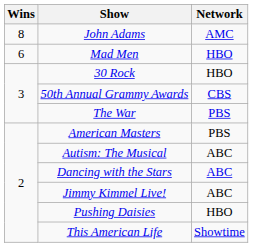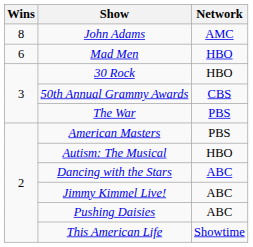 <table class="wikitable sortable" style="text-align: center; max-width:29em">
 <tr>
 <th scope="col">Wins</th>
 <th scope="col">Show</th>
 <th scope="col">Network</th>
 </tr>
 <tr>
 <td scope="row">8</td>
 <td><em><a href='#'>John Adams</a></em></td>
 <td><a href='#'>AMC</a></td>
 </tr>
 <tr>
 <td scope="row">6</td>
 <td><em><a href='#'>Mad Men</a></em></td>
 <td><a href='#'>HBO</a></td>
 </tr>
 <tr>
 <td scope="row" rowspan="3">3</td>
 <td><em><a href='#'>30 Rock</a></em></td>
 <td>HBO</td>
 </tr>
 <tr>
 <td><em><a href='#'>50th Annual Grammy Awards</a></em></td>
 <td><a href='#'>CBS</a></td>
 </tr>
 <tr>
 <td data-sort-value="War"><em><a href='#'>The War</a></em></td>
 <td><a href='#'>PBS</a></td>
 </tr>
 <tr>
 <td scope="row" rowspan="6">2</td>
 <td><em><a href='#'>American Masters</a></em></td>
 <td>PBS</td>
 </tr>
 <tr>
 <td><em><a href='#'>Autism: The Musical</a></em></td>
-<td>ABC</td>
+<td>HBO</td>
 </tr>
 <tr>
 <td><em><a href='#'>Dancing with the Stars</a></em></td>
 <td><a href='#'>ABC</a></td>
 </tr>
 <tr>
 <td><em><a href='#'>Jimmy Kimmel Live!</a></em></td>
 <td>ABC</td>
 </tr>
 <tr>
 <td><em><a href='#'>Pushing Daisies</a></em></td>
-<td>HBO</td>
+<td>ABC</td>
 </tr>
 <tr>
 <td><em><a href='#'>This American Life</a></em></td>
 <td><a href='#'>Showtime</a></td>
 </tr>
 </table>
